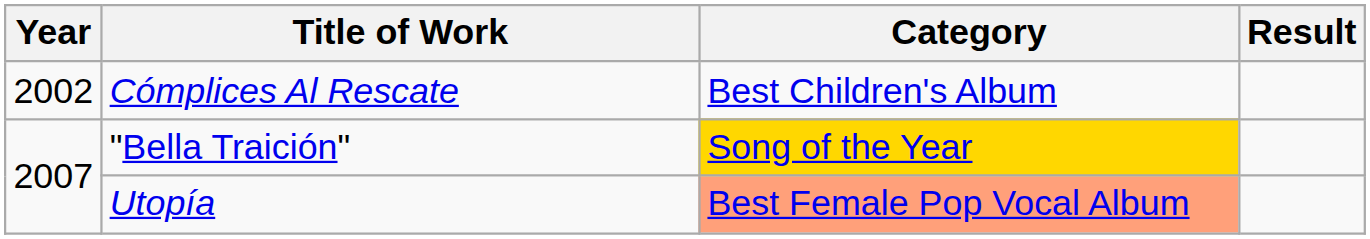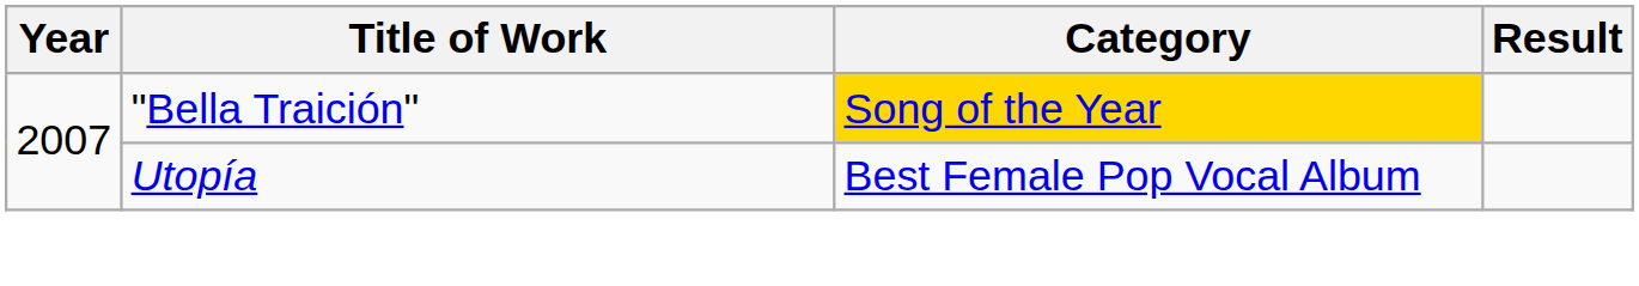 <table class="wikitable" style="table-layout: fixed;">
 <tr>
 <th style="width:5%;">Year</th>
 <th style="width:50%;">Title of Work</th>
 <th style="width:50%;">Category</th>
 <th style="width:10%;">Result</th>
-</tr>
-<tr>
-<td>2002</td>
-<td><em><a href='#'>Cómplices Al Rescate</a></em></td>
-<td><a href='#'>Best Children's Album</a></td>
-<td></td>
 </tr>
 <tr>
 <td rowspan=2>2007</td>
 <td>"<a href='#'>Bella Traición</a>"</td>
 <td style="background: gold;"><a href='#'>Song of the Year</a></td>
 <td></td>
 </tr>
 <tr>
 <td><em><a href='#'>Utopía</a></em></td>
-<td style="background: lightsalmon;"><a href='#'>Best Female Pop Vocal Album</a></td>
+<td><a href='#'>Best Female Pop Vocal Album</a></td>
 <td></td>
 </tr>
 </table>
